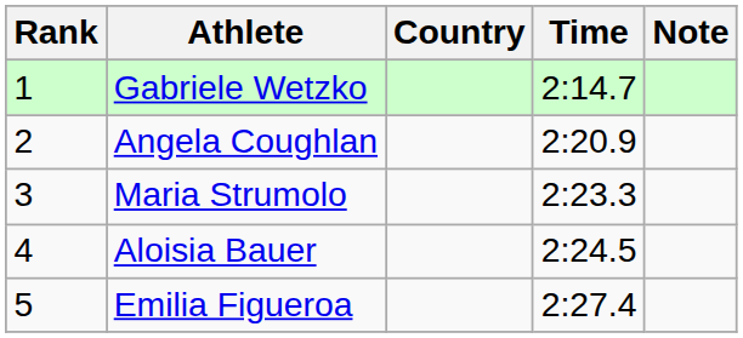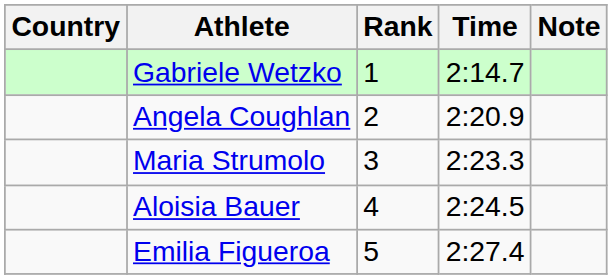 <table class="wikitable sortable">
 <tr>
+<th>Country</th>
+<th>Athlete</th>
 <th>Rank</th>
-<th>Athlete</th>
-<th>Country</th>
 <th>Time</th>
 <th>Note</th>
 </tr>
 <tr bgcolor=#CCFFCC>
+<td></td>
+<td><a href='#'>Gabriele Wetzko</a></td>
 <td>1</td>
-<td><a href='#'>Gabriele Wetzko</a></td>
-<td></td>
 <td>2:14.7</td>
 <td></td>
 </tr>
 <tr>
+<td></td>
+<td><a href='#'>Angela Coughlan</a></td>
 <td>2</td>
-<td><a href='#'>Angela Coughlan</a></td>
-<td></td>
 <td>2:20.9</td>
 <td></td>
 </tr>
 <tr>
+<td></td>
+<td><a href='#'>Maria Strumolo</a></td>
 <td>3</td>
-<td><a href='#'>Maria Strumolo</a></td>
-<td></td>
 <td>2:23.3</td>
 <td></td>
 </tr>
 <tr>
+<td></td>
+<td><a href='#'>Aloisia Bauer</a></td>
 <td>4</td>
-<td><a href='#'>Aloisia Bauer</a></td>
-<td></td>
 <td>2:24.5</td>
 <td></td>
 </tr>
 <tr>
+<td></td>
+<td><a href='#'>Emilia Figueroa</a></td>
 <td>5</td>
-<td><a href='#'>Emilia Figueroa</a></td>
-<td></td>
 <td>2:27.4</td>
 <td></td>
 </tr>
 </table>
